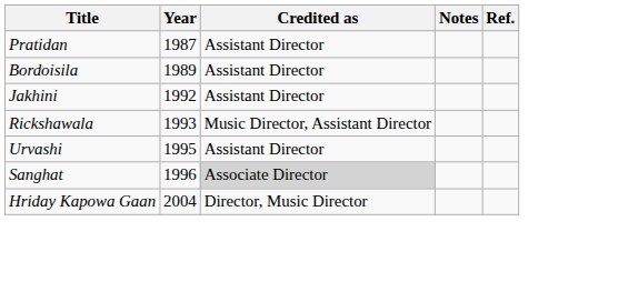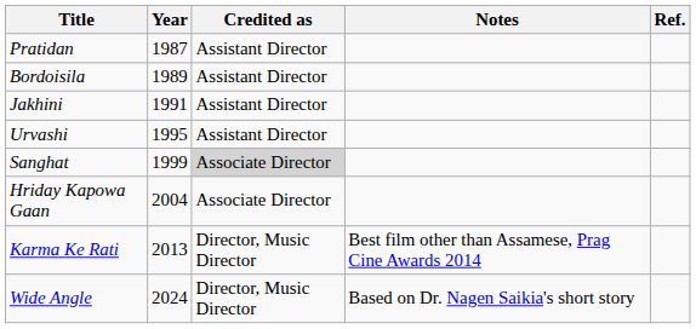 <table class="wikitable">
 <tr>
 <th>Title</th>
 <th>Year</th>
 <th>Credited as</th>
 <th>Notes</th>
 <th>Ref.</th>
 </tr>
 <tr>
 <td><em>Pratidan</em></td>
 <td>1987</td>
 <td>Assistant Director</td>
 <td></td>
 <td></td>
 </tr>
 <tr>
 <td><em>Bordoisila</em></td>
 <td>1989</td>
 <td>Assistant Director</td>
 <td></td>
 <td></td>
 </tr>
 <tr>
 <td><em>Jakhini</em></td>
-<td>1992</td>
+<td>1991</td>
 <td>Assistant Director</td>
-<td></td>
-<td></td>
-</tr>
-<tr>
-<td><em>Rickshawala</em></td>
-<td>1993</td>
-<td>Music Director, Assistant Director</td>
 <td></td>
 <td></td>
 </tr>
 <tr>
 <td><em>Urvashi</em></td>
 <td>1995</td>
 <td>Assistant Director</td>
 <td></td>
 <td></td>
 </tr>
 <tr>
 <td><em>Sanghat</em></td>
-<td>1996</td>
+<td>1999</td>
 <td style="background: lightgrey;">Associate Director</td>
 <td></td>
 <td></td>
 </tr>
 <tr>
 <td><em>Hriday Kapowa Gaan</em></td>
 <td>2004</td>
-<td>Director, Music Director</td>
+<td>Associate Director</td>
 <td></td>
 <td></td>
 </tr>
+<tr>
+<td><em><a href='#'>Karma Ke Rati</a></em></td>
+<td>2013</td>
+<td>Director, Music Director</td>
+<td>Best film other than Assamese, <a href='#'>Prag Cine Awards 2014</a></td>
+<td><br></td>
+</tr>
+<tr>
+<td><em><a href='#'>Wide Angle</a></em></td>
+<td>2024</td>
+<td>Director, Music Director</td>
+<td>Based on Dr. <a href='#'>Nagen Saikia</a>'s short story</td>
+<td></td>
+</tr>
 </table>
